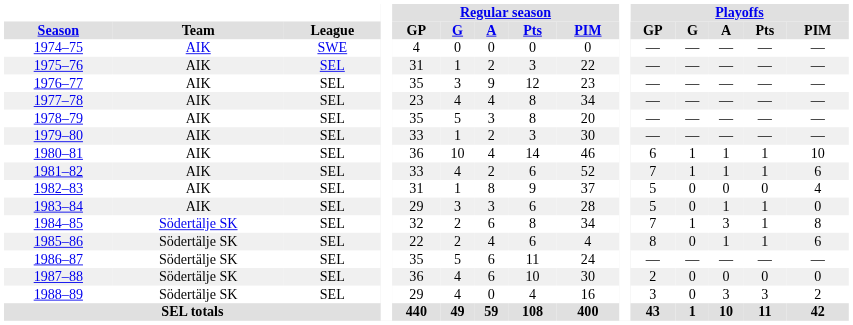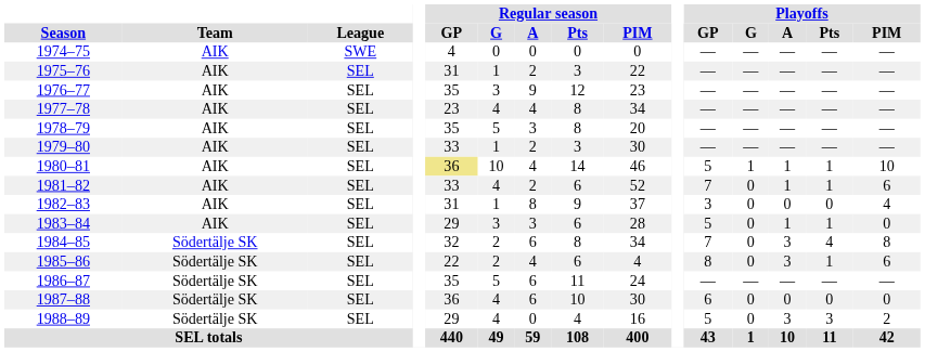 <table border="0" cellpadding="1" cellspacing="0" style="text-align:center; width:60em">
 <tr bgcolor="#e0e0e0">
 <th colspan="3" bgcolor="#ffffff"> </th>
 <th rowspan="99" bgcolor="#ffffff"> </th>
 <th colspan="5"><a href='#'>Regular season</a></th>
 <th rowspan="99" bgcolor="#ffffff"> </th>
 <th colspan="5"><a href='#'>Playoffs</a></th>
 </tr>
 <tr bgcolor="#e0e0e0">
 <th><a href='#'>Season</a></th>
 <th>Team</th>
 <th>League</th>
 <th>GP</th>
 <th><a href='#'>G</a></th>
 <th><a href='#'>A</a></th>
 <th><a href='#'>Pts</a></th>
 <th><a href='#'>PIM</a></th>
 <th>GP</th>
 <th>G</th>
 <th>A</th>
 <th>Pts</th>
 <th>PIM</th>
 </tr>
 <tr>
 <td><a href='#'>1974–75</a></td>
 <td><a href='#'>AIK</a></td>
 <td><a href='#'>SWE</a></td>
 <td>4</td>
 <td>0</td>
 <td>0</td>
 <td>0</td>
 <td>0</td>
 <td>—</td>
 <td>—</td>
 <td>—</td>
 <td>—</td>
 <td>—</td>
 </tr>
 <tr bgcolor="#f0f0f0">
 <td><a href='#'>1975–76</a></td>
 <td>AIK</td>
 <td><a href='#'>SEL</a></td>
 <td>31</td>
 <td>1</td>
 <td>2</td>
 <td>3</td>
 <td>22</td>
 <td>—</td>
 <td>—</td>
 <td>—</td>
 <td>—</td>
 <td>—</td>
 </tr>
 <tr>
 <td><a href='#'>1976–77</a></td>
 <td>AIK</td>
 <td>SEL</td>
 <td>35</td>
 <td>3</td>
 <td>9</td>
 <td>12</td>
 <td>23</td>
 <td>—</td>
 <td>—</td>
 <td>—</td>
 <td>—</td>
 <td>—</td>
 </tr>
 <tr bgcolor="#f0f0f0">
 <td><a href='#'>1977–78</a></td>
 <td>AIK</td>
 <td>SEL</td>
 <td>23</td>
 <td>4</td>
 <td>4</td>
 <td>8</td>
 <td>34</td>
 <td>—</td>
 <td>—</td>
 <td>—</td>
 <td>—</td>
 <td>—</td>
 </tr>
 <tr>
 <td><a href='#'>1978–79</a></td>
 <td>AIK</td>
 <td>SEL</td>
 <td>35</td>
 <td>5</td>
 <td>3</td>
 <td>8</td>
 <td>20</td>
 <td>—</td>
 <td>—</td>
 <td>—</td>
 <td>—</td>
 <td>—</td>
 </tr>
 <tr bgcolor="#f0f0f0">
 <td><a href='#'>1979–80</a></td>
 <td>AIK</td>
 <td>SEL</td>
 <td>33</td>
 <td>1</td>
 <td>2</td>
 <td>3</td>
 <td>30</td>
 <td>—</td>
 <td>—</td>
 <td>—</td>
 <td>—</td>
 <td>—</td>
 </tr>
 <tr>
 <td><a href='#'>1980–81</a></td>
 <td>AIK</td>
 <td>SEL</td>
-<td>36</td>
+<td style="background: khaki;">36</td>
 <td>10</td>
 <td>4</td>
 <td>14</td>
 <td>46</td>
-<td>6</td>
+<td>5</td>
 <td>1</td>
 <td>1</td>
 <td>1</td>
 <td>10</td>
 </tr>
 <tr bgcolor="#f0f0f0">
 <td><a href='#'>1981–82</a></td>
 <td>AIK</td>
 <td>SEL</td>
 <td>33</td>
 <td>4</td>
 <td>2</td>
 <td>6</td>
 <td>52</td>
 <td>7</td>
-<td>1</td>
+<td>0</td>
 <td>1</td>
 <td>1</td>
 <td>6</td>
 </tr>
 <tr>
 <td><a href='#'>1982–83</a></td>
 <td>AIK</td>
 <td>SEL</td>
 <td>31</td>
 <td>1</td>
 <td>8</td>
 <td>9</td>
 <td>37</td>
-<td>5</td>
+<td>3</td>
 <td>0</td>
 <td>0</td>
 <td>0</td>
 <td>4</td>
 </tr>
 <tr bgcolor="#f0f0f0">
 <td><a href='#'>1983–84</a></td>
 <td>AIK</td>
 <td>SEL</td>
 <td>29</td>
 <td>3</td>
 <td>3</td>
 <td>6</td>
 <td>28</td>
 <td>5</td>
 <td>0</td>
 <td>1</td>
 <td>1</td>
 <td>0</td>
 </tr>
 <tr>
 <td><a href='#'>1984–85</a></td>
 <td><a href='#'>Södertälje SK</a></td>
 <td>SEL</td>
 <td>32</td>
 <td>2</td>
 <td>6</td>
 <td>8</td>
 <td>34</td>
 <td>7</td>
-<td>1</td>
+<td>0</td>
 <td>3</td>
-<td>1</td>
+<td>4</td>
 <td>8</td>
 </tr>
 <tr bgcolor="#f0f0f0">
 <td><a href='#'>1985–86</a></td>
 <td>Södertälje SK</td>
 <td>SEL</td>
 <td>22</td>
 <td>2</td>
 <td>4</td>
 <td>6</td>
 <td>4</td>
 <td>8</td>
 <td>0</td>
-<td>1</td>
+<td>3</td>
 <td>1</td>
 <td>6</td>
 </tr>
 <tr>
 <td><a href='#'>1986–87</a></td>
 <td>Södertälje SK</td>
 <td>SEL</td>
 <td>35</td>
 <td>5</td>
 <td>6</td>
 <td>11</td>
 <td>24</td>
 <td>—</td>
 <td>—</td>
 <td>—</td>
 <td>—</td>
 <td>—</td>
 </tr>
 <tr bgcolor="#f0f0f0">
 <td><a href='#'>1987–88</a></td>
 <td>Södertälje SK</td>
 <td>SEL</td>
 <td>36</td>
 <td>4</td>
 <td>6</td>
 <td>10</td>
 <td>30</td>
-<td>2</td>
+<td>6</td>
 <td>0</td>
 <td>0</td>
 <td>0</td>
 <td>0</td>
 </tr>
 <tr>
 <td><a href='#'>1988–89</a></td>
 <td>Södertälje SK</td>
 <td>SEL</td>
 <td>29</td>
 <td>4</td>
 <td>0</td>
 <td>4</td>
 <td>16</td>
-<td>3</td>
+<td>5</td>
 <td>0</td>
 <td>3</td>
 <td>3</td>
 <td>2</td>
 </tr>
 <tr bgcolor="#e0e0e0">
 <th colspan="3">SEL totals</th>
 <th>440</th>
 <th>49</th>
 <th>59</th>
 <th>108</th>
 <th>400</th>
 <th>43</th>
 <th>1</th>
 <th>10</th>
 <th>11</th>
 <th>42</th>
 </tr>
 </table>
